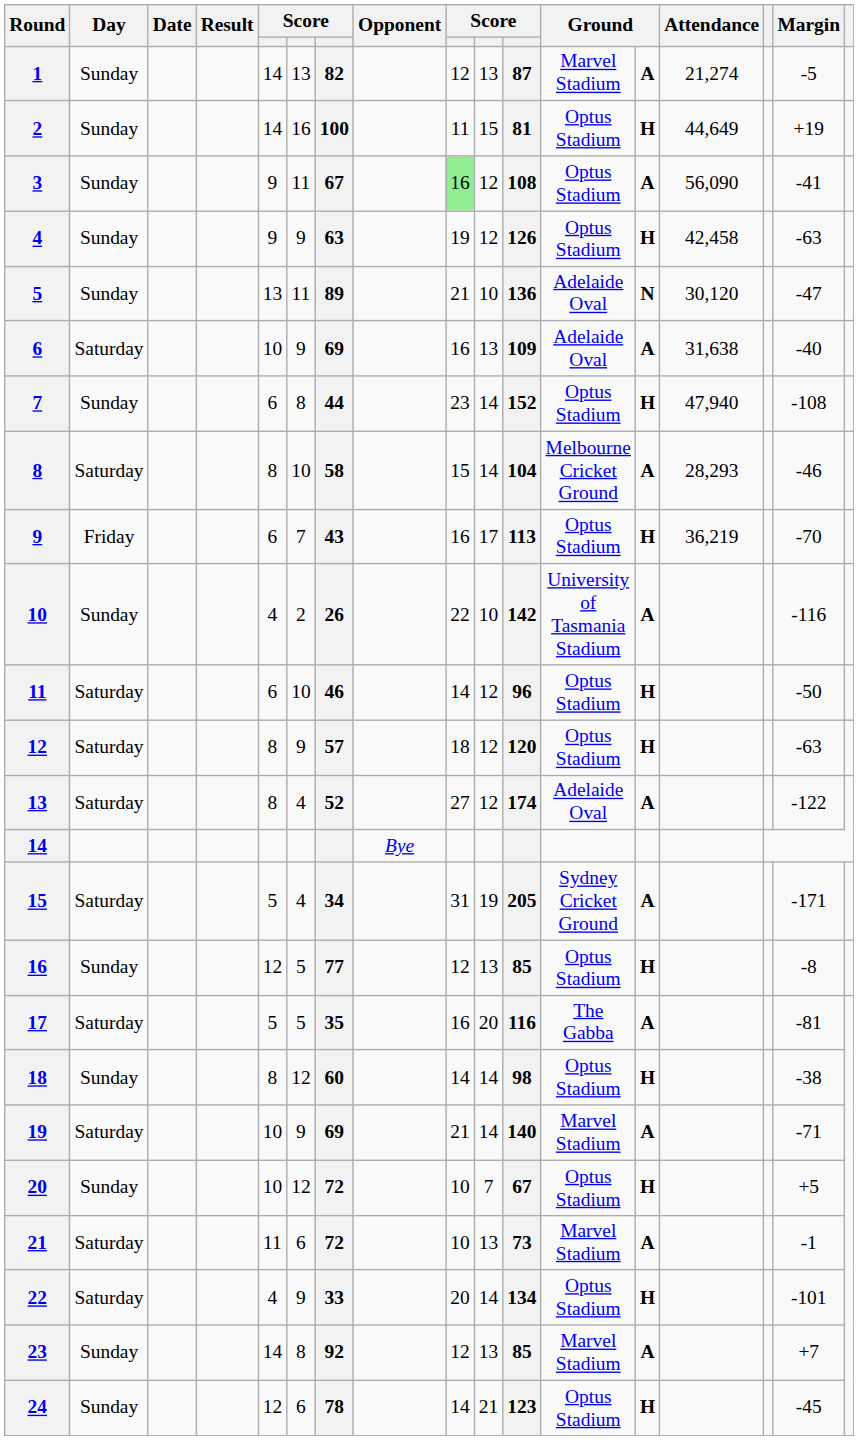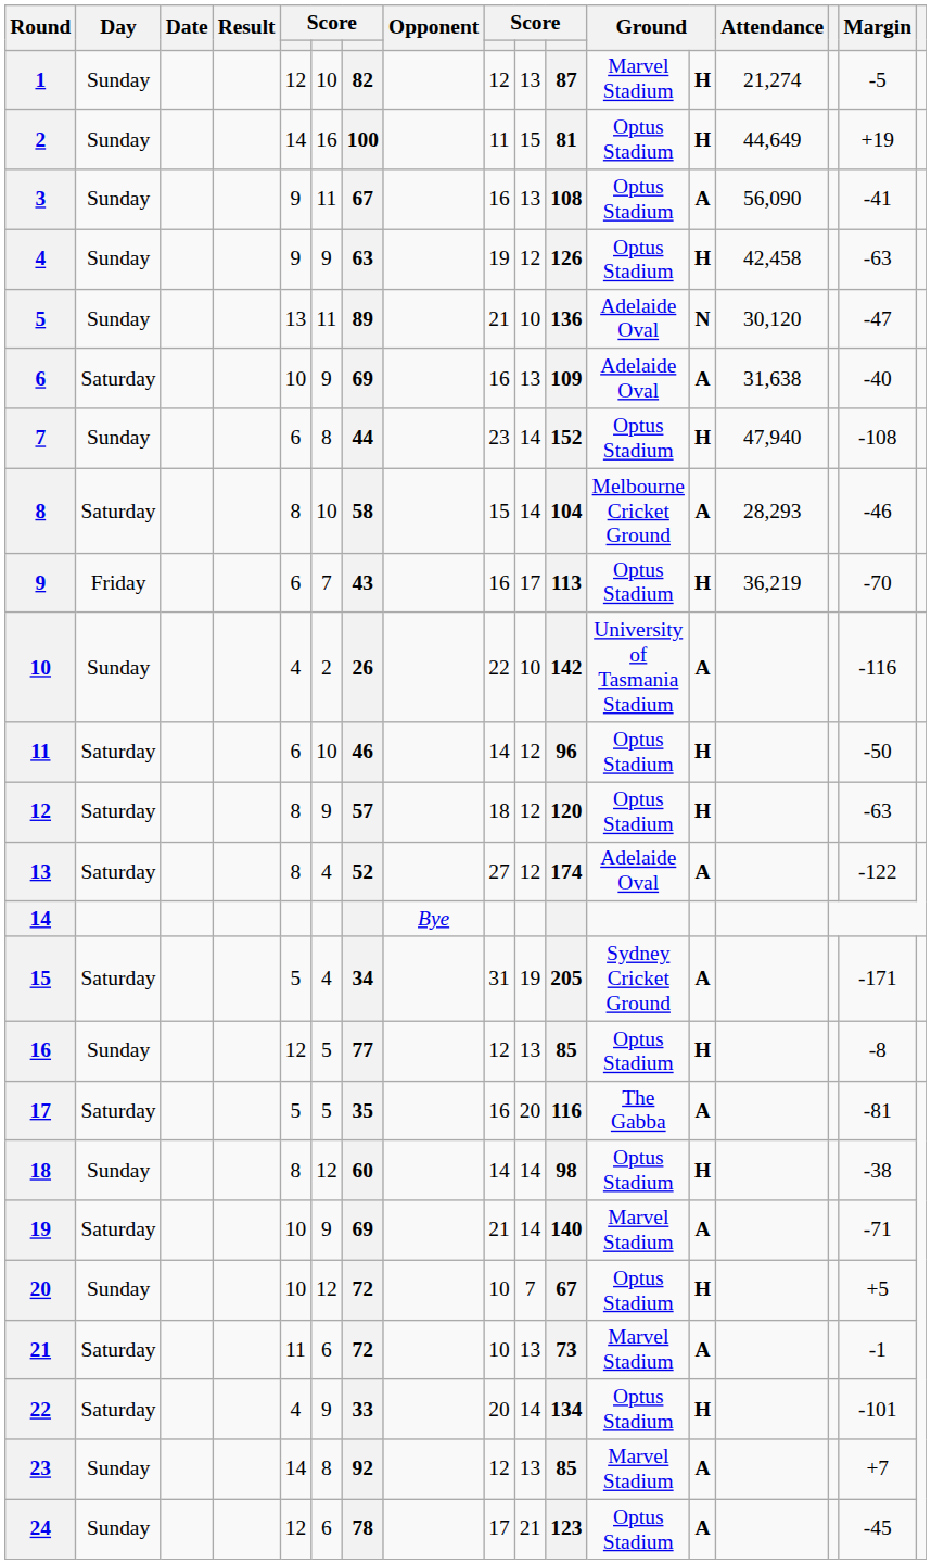 <table class="wikitable plainrowheaders sortable" style="font-size:90%; text-align:center;">
 <tr>
 <th scope="col" rowspan="2">Round</th>
 <th scope="col" rowspan="2">Day</th>
 <th scope="col" rowspan="2">Date</th>
 <th scope="col" rowspan="2">Result</th>
 <th scope="col" colspan="3">Score</th>
 <th scope="col" rowspan="2">Opponent</th>
 <th scope="col" colspan="3">Score</th>
 <th scope="col" rowspan="2" colspan="2">Ground</th>
 <th scope="col" rowspan="2">Attendance</th>
 <th scope="col" rowspan="2"></th>
 <th rowspan="2">Margin</th>
 <th rowspan="2"></th>
 </tr>
 <tr>
 <th scope="col"></th>
 <th scope="col"></th>
 <th scope="col"></th>
 <th scope="col"></th>
 <th scope="col"></th>
 <th scope="col"></th>
 </tr>
 <tr>
 <th scope="row" style="text-align:center;"><a href='#'>1</a></th>
 <td>Sunday</td>
 <td></td>
 <td></td>
-<td>14</td>
-<td>13</td>
+<td>12</td>
+<td>10</td>
 <th>82</th>
 <td></td>
 <td>12</td>
 <td>13</td>
 <th>87</th>
 <td><a href='#'>Marvel Stadium</a></td>
-<td><strong>A</strong></td>
+<td><strong>H</strong></td>
 <td>21,274</td>
 <td></td>
 <td>-5</td>
 <td></td>
 </tr>
 <tr>
 <th scope="row" style="text-align:center;"><a href='#'>2</a></th>
 <td>Sunday</td>
 <td></td>
 <td></td>
 <td>14</td>
 <td>16</td>
 <th>100</th>
 <td></td>
 <td>11</td>
 <td>15</td>
 <th>81</th>
 <td><a href='#'>Optus Stadium</a></td>
 <td><strong>H</strong></td>
 <td>44,649</td>
 <td></td>
 <td>+19</td>
 <td></td>
 </tr>
 <tr>
 <th scope="row" style="text-align:center;"><a href='#'>3</a></th>
 <td>Sunday</td>
 <td></td>
 <td></td>
 <td>9</td>
 <td>11</td>
 <th>67</th>
 <td></td>
-<td style="background: lightgreen;">16</td>
-<td>12</td>
+<td>16</td>
+<td>13</td>
 <th>108</th>
 <td><a href='#'>Optus Stadium</a></td>
 <td><strong>A</strong></td>
 <td>56,090</td>
 <td></td>
 <td>-41</td>
 <td></td>
 </tr>
 <tr>
 <th scope="row" style="text-align:center;"><a href='#'>4</a></th>
 <td>Sunday</td>
 <td></td>
 <td></td>
 <td>9</td>
 <td>9</td>
 <th>63</th>
 <td></td>
 <td>19</td>
 <td>12</td>
 <th>126</th>
 <td><a href='#'>Optus Stadium</a></td>
 <td><strong>H</strong></td>
 <td>42,458</td>
 <td></td>
 <td>-63</td>
 <td></td>
 </tr>
 <tr>
 <th scope="row" style="text-align:center;"><a href='#'>5</a></th>
 <td>Sunday</td>
 <td></td>
 <td></td>
 <td>13</td>
 <td>11</td>
 <th>89</th>
 <td></td>
 <td>21</td>
 <td>10</td>
 <th>136</th>
 <td><a href='#'>Adelaide Oval</a></td>
 <td><strong>N</strong></td>
 <td>30,120</td>
 <td></td>
 <td>-47</td>
 <td></td>
 </tr>
 <tr>
 <th scope="row" style="text-align:center;"><a href='#'>6</a></th>
 <td>Saturday</td>
 <td></td>
 <td></td>
 <td>10</td>
 <td>9</td>
 <th>69</th>
 <td></td>
 <td>16</td>
 <td>13</td>
 <th>109</th>
 <td><a href='#'>Adelaide Oval</a></td>
 <td><strong>A</strong></td>
 <td>31,638</td>
 <td></td>
 <td>-40</td>
 <td></td>
 </tr>
 <tr>
 <th scope="row" style="text-align:center;"><a href='#'>7</a></th>
 <td>Sunday</td>
 <td></td>
 <td></td>
 <td>6</td>
 <td>8</td>
 <th>44</th>
 <td></td>
 <td>23</td>
 <td>14</td>
 <th>152</th>
 <td><a href='#'>Optus Stadium</a></td>
 <td><strong>H</strong></td>
 <td>47,940</td>
 <td></td>
 <td>-108</td>
 <td></td>
 </tr>
 <tr>
 <th scope="row" style="text-align:center;"><a href='#'>8</a></th>
 <td>Saturday</td>
 <td></td>
 <td></td>
 <td>8</td>
 <td>10</td>
 <th>58</th>
 <td></td>
 <td>15</td>
 <td>14</td>
 <th>104</th>
 <td><a href='#'>Melbourne Cricket Ground</a></td>
 <td><strong>A</strong></td>
 <td>28,293</td>
 <td></td>
 <td>-46</td>
 <td></td>
 </tr>
 <tr>
 <th scope="row" style="text-align:center;"><a href='#'>9</a></th>
 <td>Friday</td>
 <td></td>
 <td></td>
 <td>6</td>
 <td>7</td>
 <th>43</th>
 <td></td>
 <td>16</td>
 <td>17</td>
 <th>113</th>
 <td><a href='#'>Optus Stadium</a></td>
 <td><strong>H</strong></td>
 <td>36,219</td>
 <td></td>
 <td>-70</td>
 <td></td>
 </tr>
 <tr>
 <th scope="row" style="text-align:center;"><a href='#'>10</a></th>
 <td>Sunday</td>
 <td></td>
 <td></td>
 <td>4</td>
 <td>2</td>
 <th>26</th>
 <td></td>
 <td>22</td>
 <td>10</td>
 <th>142</th>
 <td><a href='#'>University of Tasmania Stadium</a></td>
 <td><strong>A</strong></td>
 <td></td>
 <td></td>
 <td>-116</td>
 <td></td>
 </tr>
 <tr>
 <th scope="row" style="text-align:center;"><a href='#'>11</a></th>
 <td>Saturday</td>
 <td></td>
 <td></td>
 <td>6</td>
 <td>10</td>
 <th>46</th>
 <td></td>
 <td>14</td>
 <td>12</td>
 <th>96</th>
 <td><a href='#'>Optus Stadium</a></td>
 <td><strong>H</strong></td>
 <td></td>
 <td></td>
 <td>-50</td>
 <td></td>
 </tr>
 <tr>
 <th scope="row" style="text-align:center;"><a href='#'>12</a></th>
 <td>Saturday</td>
 <td></td>
 <td></td>
 <td>8</td>
 <td>9</td>
 <th>57</th>
 <td></td>
 <td>18</td>
 <td>12</td>
 <th>120</th>
 <td><a href='#'>Optus Stadium</a></td>
 <td><strong>H</strong></td>
 <td></td>
 <td></td>
 <td>-63</td>
 <td></td>
 </tr>
 <tr>
 <th scope="row" style="text-align:center;"><a href='#'>13</a></th>
 <td>Saturday</td>
 <td></td>
 <td></td>
 <td>8</td>
 <td>4</td>
 <th>52</th>
 <td></td>
 <td>27</td>
 <td>12</td>
 <th>174</th>
 <td><a href='#'>Adelaide Oval</a></td>
 <td><strong>A</strong></td>
 <td></td>
 <td></td>
 <td>-122</td>
 </tr>
 <tr>
 <th scope="row" style="text-align:center;"><a href='#'>14</a></th>
 <td></td>
 <td></td>
 <td></td>
 <td></td>
 <td></td>
 <th></th>
 <td><em><a href='#'>Bye</a></em></td>
 <td></td>
 <td></td>
 <th></th>
 <td></td>
 <td></td>
 <td></td>
 </tr>
 <tr>
 <th scope="row" style="text-align:center;"><a href='#'>15</a></th>
 <td>Saturday</td>
 <td></td>
 <td></td>
 <td>5</td>
 <td>4</td>
 <th>34</th>
 <td></td>
 <td>31</td>
 <td>19</td>
 <th>205</th>
 <td><a href='#'>Sydney Cricket Ground</a></td>
 <td><strong>A</strong></td>
 <td></td>
 <td></td>
 <td>-171</td>
 <td></td>
 </tr>
 <tr>
 <th scope="row" style="text-align:center;"><a href='#'>16</a></th>
 <td>Sunday</td>
 <td></td>
 <td></td>
 <td>12</td>
 <td>5</td>
 <th>77</th>
 <td></td>
 <td>12</td>
 <td>13</td>
 <th>85</th>
 <td><a href='#'>Optus Stadium</a></td>
 <td><strong>H</strong></td>
 <td></td>
 <td></td>
 <td>-8</td>
 <td></td>
 </tr>
 <tr>
 <th scope="row" style="text-align:center;"><a href='#'>17</a></th>
 <td>Saturday</td>
 <td></td>
 <td></td>
 <td>5</td>
 <td>5</td>
 <th>35</th>
 <td></td>
 <td>16</td>
 <td>20</td>
 <th>116</th>
 <td data-sort-value="Gabba"><a href='#'>The Gabba</a></td>
 <td><strong>A</strong></td>
 <td></td>
 <td></td>
 <td>-81</td>
 </tr>
 <tr>
 <th scope="row" style="text-align:center;"><a href='#'>18</a></th>
 <td>Sunday</td>
 <td></td>
 <td></td>
 <td>8</td>
 <td>12</td>
 <th>60</th>
 <td></td>
 <td>14</td>
 <td>14</td>
 <th>98</th>
 <td><a href='#'>Optus Stadium</a></td>
 <td><strong>H</strong></td>
 <td></td>
 <td></td>
 <td>-38</td>
 </tr>
 <tr>
 <th scope="row" style="text-align:center;"><a href='#'>19</a></th>
 <td>Saturday</td>
 <td></td>
 <td></td>
 <td>10</td>
 <td>9</td>
 <th>69</th>
 <td></td>
 <td>21</td>
 <td>14</td>
 <th>140</th>
 <td><a href='#'>Marvel Stadium</a></td>
 <td><strong>A</strong></td>
 <td></td>
 <td></td>
 <td>-71</td>
 </tr>
 <tr>
 <th scope="row" style="text-align:center;"><a href='#'>20</a></th>
 <td>Sunday</td>
 <td></td>
 <td></td>
 <td>10</td>
 <td>12</td>
 <th>72</th>
 <td></td>
 <td>10</td>
 <td>7</td>
 <th>67</th>
 <td><a href='#'>Optus Stadium</a></td>
 <td><strong>H</strong></td>
 <td></td>
 <td></td>
 <td>+5</td>
 </tr>
 <tr>
 <th scope="row" style="text-align:center;"><a href='#'>21</a></th>
 <td>Saturday</td>
 <td></td>
 <td></td>
 <td>11</td>
 <td>6</td>
 <th>72</th>
 <td></td>
 <td>10</td>
 <td>13</td>
 <th>73</th>
 <td><a href='#'>Marvel Stadium</a></td>
 <td><strong>A</strong></td>
 <td></td>
 <td></td>
 <td>-1</td>
 </tr>
 <tr>
 <th scope="row" style="text-align:center;"><a href='#'>22</a></th>
 <td>Saturday</td>
 <td></td>
 <td></td>
 <td>4</td>
 <td>9</td>
 <th>33</th>
 <td></td>
 <td>20</td>
 <td>14</td>
 <th>134</th>
 <td><a href='#'>Optus Stadium</a></td>
 <td><strong>H</strong></td>
 <td></td>
 <td></td>
 <td>-101</td>
 </tr>
 <tr>
 <th scope="row" style="text-align:center;"><a href='#'>23</a></th>
 <td>Sunday</td>
 <td></td>
 <td></td>
 <td>14</td>
 <td>8</td>
 <th>92</th>
 <td></td>
 <td>12</td>
 <td>13</td>
 <th>85</th>
 <td><a href='#'>Marvel Stadium</a></td>
 <td><strong>A</strong></td>
 <td></td>
 <td></td>
 <td>+7</td>
 </tr>
 <tr>
 <th scope="row" style="text-align:center;"><a href='#'>24</a></th>
 <td>Sunday</td>
 <td></td>
 <td></td>
 <td>12</td>
 <td>6</td>
 <th>78</th>
 <td></td>
-<td>14</td>
+<td>17</td>
 <td>21</td>
 <th>123</th>
 <td><a href='#'>Optus Stadium</a></td>
-<td><strong>H</strong></td>
+<td><strong>A</strong></td>
 <td></td>
 <td></td>
 <td>-45</td>
 </tr>
 </table>
